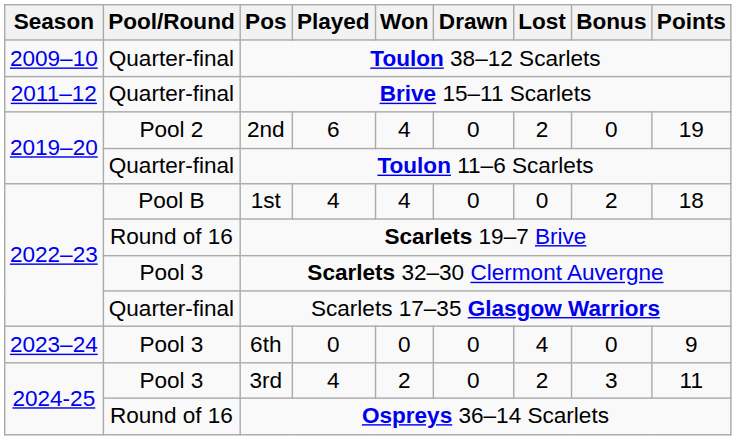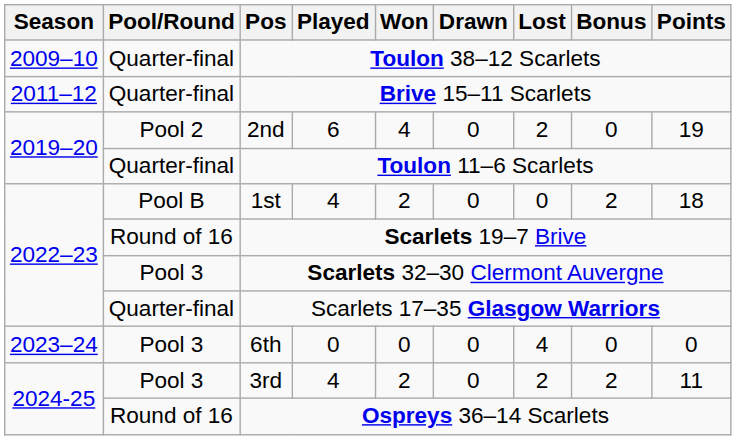 <table class="wikitable" style="text-align:center">
 <tr>
 <th>Season</th>
 <th>Pool/Round</th>
 <th>Pos</th>
 <th>Played</th>
 <th>Won</th>
 <th>Drawn</th>
 <th>Lost</th>
 <th>Bonus</th>
 <th>Points</th>
 </tr>
 <tr>
 <td><a href='#'>2009–10</a></td>
 <td>Quarter-final</td>
 <td colspan="7"><strong><a href='#'>Toulon</a></strong> 38–12 Scarlets</td>
 </tr>
 <tr>
 <td><a href='#'>2011–12</a></td>
 <td>Quarter-final</td>
 <td colspan="7"><strong><a href='#'>Brive</a></strong> 15–11 Scarlets</td>
 </tr>
 <tr>
 <td rowspan="2"><a href='#'>2019–20</a></td>
 <td>Pool 2</td>
 <td>2nd</td>
 <td>6</td>
 <td>4</td>
 <td>0</td>
 <td>2</td>
 <td>0</td>
 <td>19</td>
 </tr>
 <tr>
 <td>Quarter-final</td>
 <td colspan="7"><strong><a href='#'>Toulon</a></strong> 11–6 Scarlets</td>
 </tr>
 <tr>
 <td rowspan="4"><a href='#'>2022–23</a></td>
 <td>Pool B</td>
 <td>1st</td>
 <td>4</td>
-<td>4</td>
+<td>2</td>
 <td>0</td>
 <td>0</td>
 <td>2</td>
 <td>18</td>
 </tr>
 <tr>
 <td>Round of 16</td>
 <td colspan="7"><strong>Scarlets</strong> 19–7 <a href='#'>Brive</a></td>
 </tr>
 <tr>
 <td>Pool 3</td>
 <td colspan="7"><strong>Scarlets</strong> 32–30 <a href='#'>Clermont Auvergne</a></td>
 </tr>
 <tr>
 <td>Quarter-final</td>
 <td colspan="7">Scarlets 17–35 <strong><a href='#'>Glasgow Warriors</a></strong></td>
 </tr>
 <tr>
 <td><a href='#'>2023–24</a></td>
 <td>Pool 3</td>
 <td>6th</td>
 <td>0</td>
 <td>0</td>
 <td>0</td>
 <td>4</td>
 <td>0</td>
-<td>9</td>
+<td>0</td>
 </tr>
 <tr>
 <td rowspan="4"><a href='#'>2024-25</a></td>
 <td>Pool 3</td>
 <td>3rd</td>
 <td>4</td>
 <td>2</td>
 <td>0</td>
 <td>2</td>
-<td>3</td>
+<td>2</td>
 <td>11</td>
 </tr>
 <tr>
 <td>Round of 16</td>
 <td colspan="7"><strong><a href='#'>Ospreys</a></strong> 36–14 Scarlets</td>
 </tr>
 </table>
